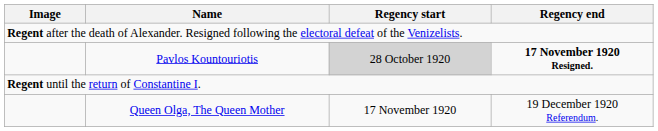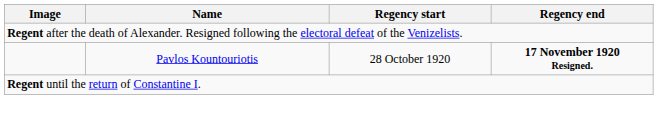 <table width=98% class="wikitable">
 <tr>
 <th width=10%>Image</th>
 <th width=30%>Name</th>
 <th width=20%>Regency start</th>
 <th width=20%>Regency end</th>
 </tr>
 <tr>
 <td width="100%" height="4" colspan="4"><strong>Regent</strong> after the death of Alexander. Resigned following the <a href='#'>electoral defeat</a> of the <a href='#'>Venizelists</a>.</td>
 </tr>
 <tr>
 <td align="center"></td>
 <td align="center"><a href='#'>Pavlos Kountouriotis</a></td>
-<td align="center" style="background: lightgrey;">28 October 1920</td>
+<td align="center">28 October 1920</td>
 <td align="center"><strong>17 November 1920<br><small>Resigned.</small></strong></td>
 </tr>
 <tr>
 <td width="100%" height="4" colspan="4"><strong>Regent</strong> until the <a href='#'>return</a> of <a href='#'>Constantine I</a>.</td>
 </tr>
-<tr>
-<td align="center"></td>
-<td align="center"><a href='#'>Queen Olga, The Queen Mother</a></td>
-<td align="center">17 November 1920</td>
-<td align="center">19 December 1920<br><small><a href='#'>Referendum</a>.</small></td>
-</tr>
 </table>
